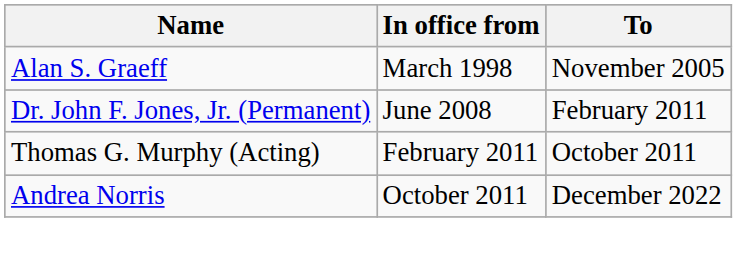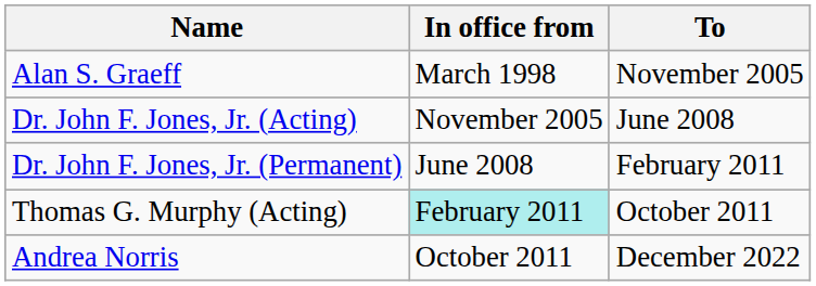 <table class="wikitable">
 <tr>
 <th>Name</th>
 <th>In office from</th>
 <th>To</th>
 </tr>
 <tr>
 <td><a href='#'>Alan S. Graeff</a></td>
 <td>March 1998</td>
 <td>November 2005</td>
 </tr>
 <tr>
+<td><a href='#'>Dr. John F. Jones, Jr. (Acting)</a></td>
+<td>November 2005</td>
+<td>June 2008</td>
+</tr>
+<tr>
 <td><a href='#'>Dr. John F. Jones, Jr. (Permanent)</a></td>
 <td>June 2008</td>
 <td>February 2011</td>
 </tr>
 <tr>
 <td>Thomas G. Murphy (Acting)</td>
-<td>February 2011</td>
+<td style="background: paleturquoise;">February 2011</td>
 <td>October 2011</td>
 </tr>
 <tr>
 <td><a href='#'>Andrea Norris</a></td>
 <td>October 2011</td>
 <td>December 2022</td>
 </tr>
 </table>
